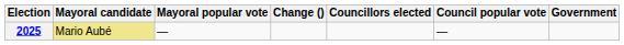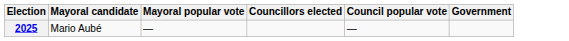 <table class="wikitable sortable">
 <tr>
 <th>Election</th>
 <th>Mayoral candidate</th>
 <th>Mayoral popular vote</th>
-<th>Change (<a href='#'></a>)</th>
 <th>Councillors elected</th>
 <th>Council popular vote</th>
 <th>Government</th>
 </tr>
 <tr>
 <th><a href='#'>2025</a></th>
-<td style="background: khaki;">Mario Aubé</td>
+<td>Mario Aubé</td>
 <td>—</td>
-<td></td>
 <td><strong></strong></td>
 <td>—</td>
 <td></td>
 </tr>
 </table>
